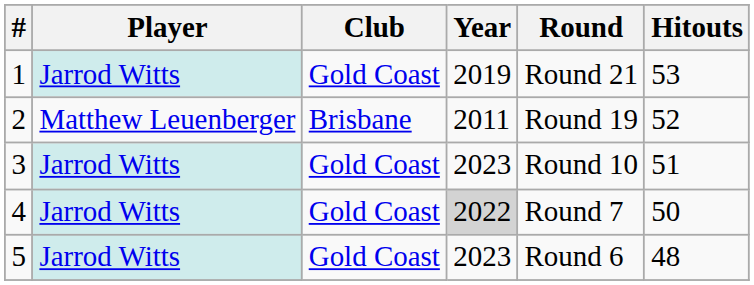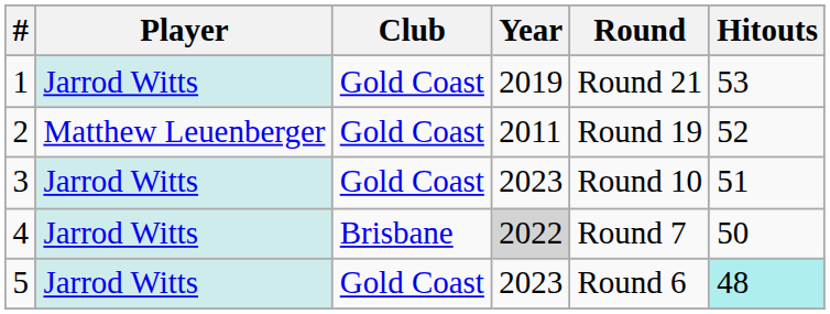 <table class="wikitable">
 <tr>
 <th>#</th>
 <th>Player</th>
 <th>Club</th>
 <th>Year</th>
 <th>Round</th>
 <th>Hitouts</th>
 </tr>
 <tr>
 <td>1</td>
 <td style="text-align:left; background:#cfecec;"> <a href='#'>Jarrod Witts</a></td>
 <td><a href='#'>Gold Coast</a></td>
 <td>2019</td>
 <td>Round 21</td>
 <td>53</td>
 </tr>
 <tr>
 <td>2</td>
 <td> <a href='#'>Matthew Leuenberger</a></td>
-<td><a href='#'>Brisbane</a></td>
+<td><a href='#'>Gold Coast</a></td>
 <td>2011</td>
 <td>Round 19</td>
 <td>52</td>
 </tr>
 <tr>
 <td>3</td>
 <td style="text-align:left; background:#cfecec;"> <a href='#'>Jarrod Witts</a></td>
 <td><a href='#'>Gold Coast</a></td>
 <td>2023</td>
 <td>Round 10</td>
 <td>51</td>
 </tr>
 <tr>
 <td>4</td>
 <td style="text-align:left; background:#cfecec;"> <a href='#'>Jarrod Witts</a></td>
-<td><a href='#'>Gold Coast</a></td>
+<td><a href='#'>Brisbane</a></td>
 <td style="background: lightgrey;">2022</td>
 <td>Round 7</td>
 <td>50</td>
 </tr>
 <tr>
 <td>5</td>
 <td style="text-align:left; background:#cfecec;"> <a href='#'>Jarrod Witts</a></td>
 <td><a href='#'>Gold Coast</a></td>
 <td>2023</td>
 <td>Round 6</td>
-<td>48</td>
+<td style="background: paleturquoise;">48</td>
 </tr>
 </table>
